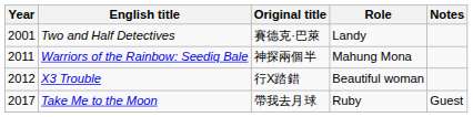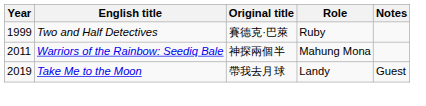 <table class="wikitable sortable">
 <tr>
 <th>Year</th>
 <th>English title</th>
 <th>Original title</th>
 <th>Role</th>
 <th class="unsortable">Notes</th>
 </tr>
 <tr>
-<td>2001</td>
+<td>1999</td>
 <td><em>Two and Half Detectives</em></td>
 <td>賽德克·巴萊</td>
-<td>Landy</td>
+<td>Ruby</td>
 <td></td>
 </tr>
 <tr>
 <td>2011</td>
 <td><em><a href='#'>Warriors of the Rainbow: Seediq Bale</a></em></td>
 <td>神探兩個半</td>
 <td>Mahung Mona</td>
 <td></td>
 </tr>
 <tr>
-<td>2012</td>
-<td><em><a href='#'>X3 Trouble</a></em></td>
-<td>行X踏錯</td>
-<td>Beautiful woman</td>
-<td></td>
-</tr>
-<tr>
-<td>2017</td>
+<td>2019</td>
 <td><em><a href='#'>Take Me to the Moon</a></em></td>
 <td>帶我去月球</td>
-<td>Ruby</td>
+<td>Landy</td>
 <td>Guest</td>
 </tr>
 </table>
